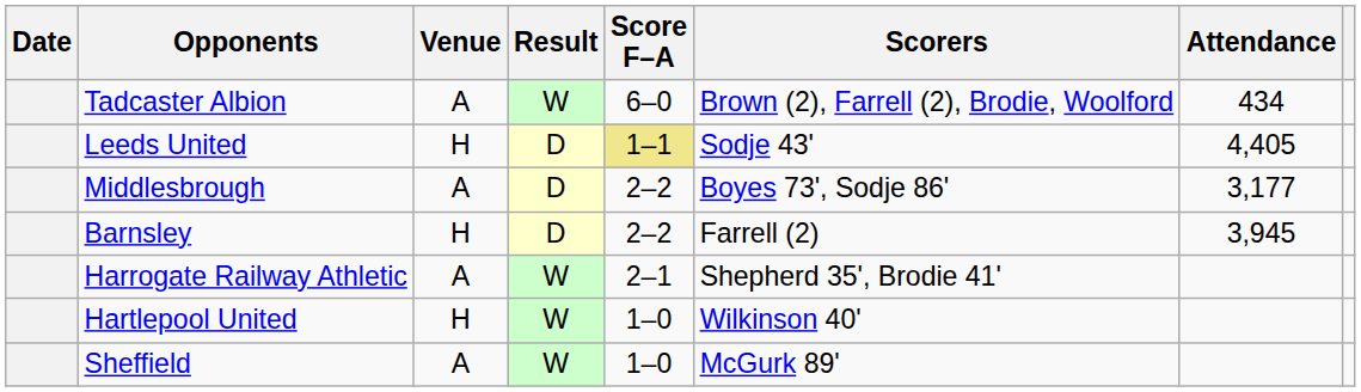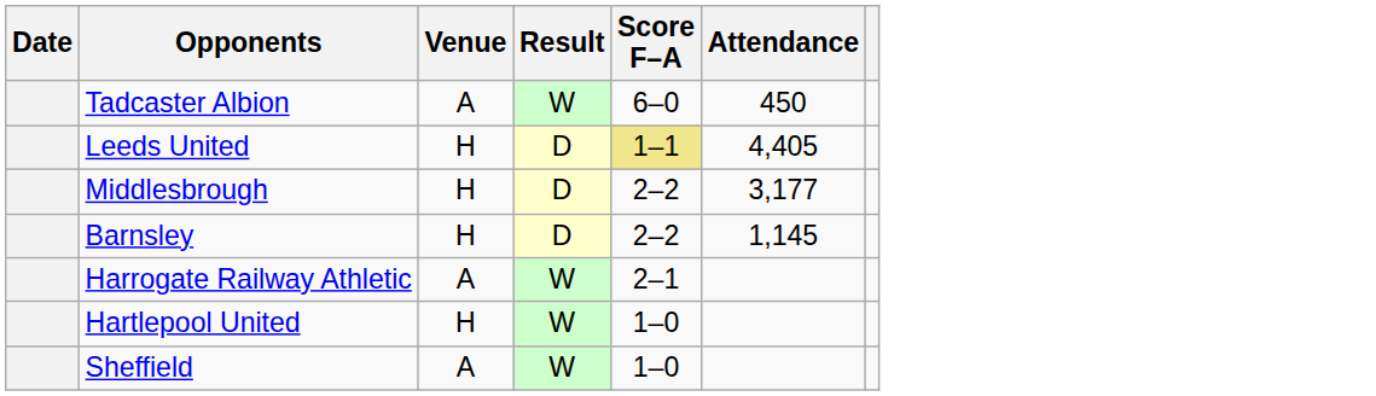 <table class="wikitable plainrowheaders sortable" style="text-align:center">
 <tr>
 <th scope=col>Date</th>
 <th scope=col>Opponents</th>
 <th scope=col>Venue</th>
 <th scope=col>Result</th>
 <th scope=col>Score<br>F–A</th>
-<th scope=col class=unsortable>Scorers</th>
 <th scope=col>Attendance</th>
 <th scope=col class=unsortable></th>
 </tr>
 <tr>
 <th scope=row></th>
 <td align=left><a href='#'>Tadcaster Albion</a></td>
 <td>A</td>
 <td style="background-color:#CCFFCC">W</td>
 <td>6–0</td>
-<td align=left><a href='#'>Brown</a> (2), <a href='#'>Farrell</a> (2), <a href='#'>Brodie</a>, <a href='#'>Woolford</a></td>
-<td>434</td>
+<td>450</td>
 <td></td>
 </tr>
 <tr>
 <th scope=row></th>
 <td align=left><a href='#'>Leeds United</a></td>
 <td>H</td>
 <td style="background-color:#FFFFCC">D</td>
 <td style="background: khaki;">1–1</td>
-<td align=left><a href='#'>Sodje</a> 43'</td>
 <td>4,405</td>
 <td></td>
 </tr>
 <tr>
 <th scope=row></th>
 <td align=left><a href='#'>Middlesbrough</a></td>
-<td>A</td>
+<td>H</td>
 <td style="background-color:#FFFFCC">D</td>
 <td>2–2</td>
-<td align=left><a href='#'>Boyes</a> 73', Sodje 86'</td>
 <td>3,177</td>
 <td></td>
 </tr>
 <tr>
 <th scope=row></th>
 <td align=left><a href='#'>Barnsley</a></td>
 <td>H</td>
 <td style="background-color:#FFFFCC">D</td>
 <td>2–2</td>
-<td align=left>Farrell (2)</td>
-<td>3,945</td>
+<td>1,145</td>
 <td></td>
 </tr>
 <tr>
 <th scope=row></th>
 <td align=left><a href='#'>Harrogate Railway Athletic</a></td>
 <td>A</td>
 <td style="background-color:#CCFFCC">W</td>
 <td>2–1</td>
-<td align=left>Shepherd 35', Brodie 41'</td>
 <td></td>
 <td></td>
 </tr>
 <tr>
 <th scope=row></th>
 <td align=left><a href='#'>Hartlepool United</a></td>
 <td>H</td>
 <td style="background-color:#CCFFCC">W</td>
 <td>1–0</td>
-<td align=left><a href='#'>Wilkinson</a> 40'</td>
 <td></td>
 <td></td>
 </tr>
 <tr>
 <th scope=row></th>
 <td align=left><a href='#'>Sheffield</a></td>
 <td>A</td>
 <td style="background-color:#CCFFCC">W</td>
 <td>1–0</td>
-<td align=left><a href='#'>McGurk</a> 89'</td>
 <td></td>
 <td></td>
 </tr>
 </table>
